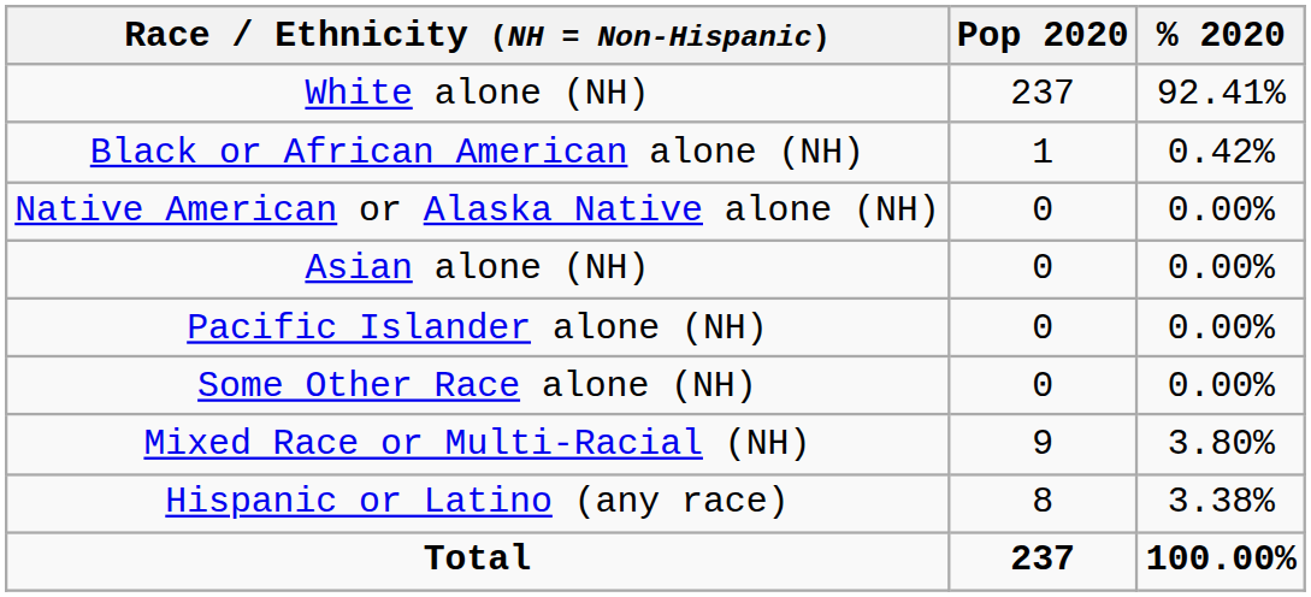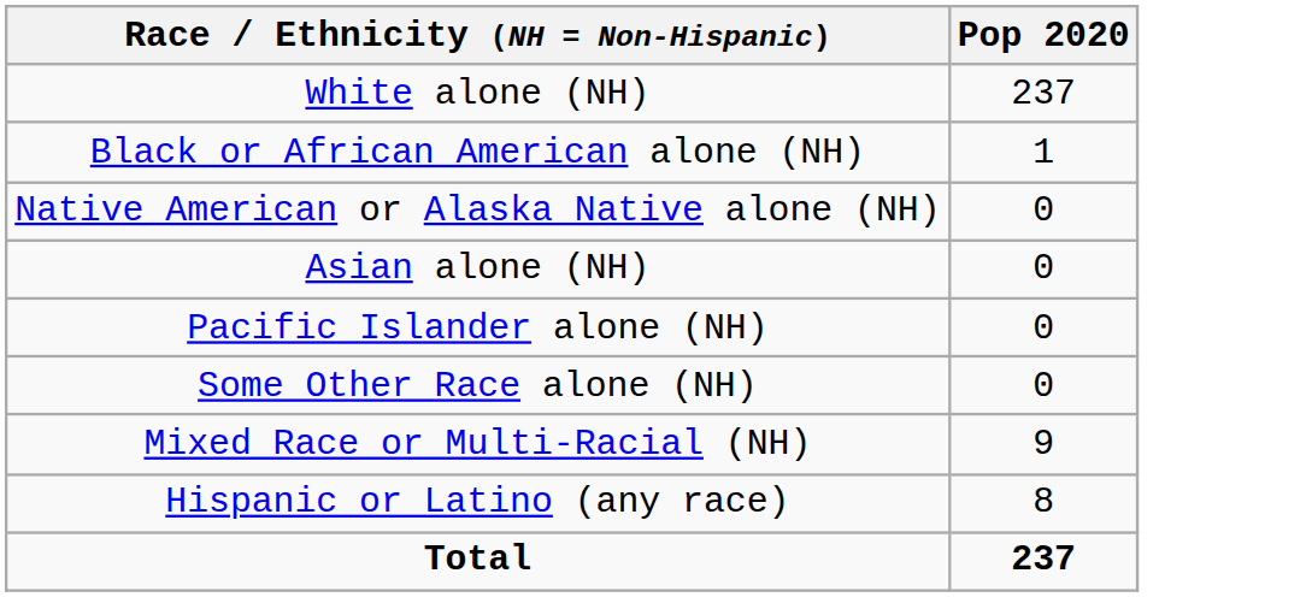 <table class="wikitable" style="text-align:center;">
 <tr>
 <th>Race / Ethnicity <small>(<em>NH = Non-Hispanic</em>)</small></th>
 <th>Pop 2020</th>
-<th>% 2020</th>
 </tr>
 <tr>
 <td><a href='#'>White</a> alone (NH)</td>
 <td>237</td>
-<td>92.41%</td>
 </tr>
 <tr>
 <td><a href='#'>Black or African American</a> alone (NH)</td>
 <td>1</td>
-<td>0.42%</td>
 </tr>
 <tr>
 <td><a href='#'>Native American</a> or <a href='#'>Alaska Native</a> alone (NH)</td>
 <td>0</td>
-<td>0.00%</td>
 </tr>
 <tr>
 <td><a href='#'>Asian</a> alone (NH)</td>
 <td>0</td>
-<td>0.00%</td>
 </tr>
 <tr>
 <td><a href='#'>Pacific Islander</a> alone (NH)</td>
 <td>0</td>
-<td>0.00%</td>
 </tr>
 <tr>
 <td><a href='#'>Some Other Race</a> alone (NH)</td>
 <td>0</td>
-<td>0.00%</td>
 </tr>
 <tr>
 <td><a href='#'>Mixed Race or Multi-Racial</a> (NH)</td>
 <td>9</td>
-<td>3.80%</td>
 </tr>
 <tr>
 <td><a href='#'>Hispanic or Latino</a> (any race)</td>
 <td>8</td>
-<td>3.38%</td>
 </tr>
 <tr>
 <td><strong>Total</strong></td>
 <td><strong>237</strong></td>
-<td><strong>100.00%</strong></td>
 </tr>
 </table>
